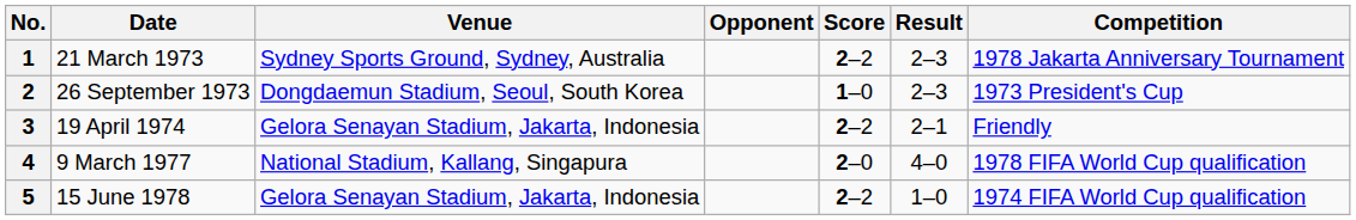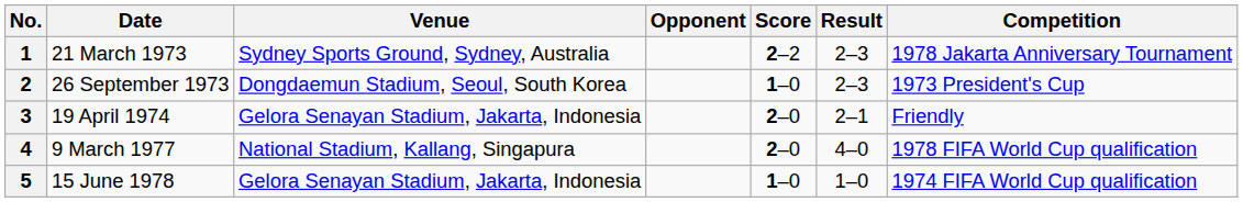 <table class="wikitable sortable">
 <tr>
 <th scope="col">No.</th>
 <th scope="col">Date</th>
 <th scope="col">Venue</th>
 <th scope="col">Opponent</th>
 <th scope="col">Score</th>
 <th scope="col">Result</th>
 <th scope="col">Competition</th>
 </tr>
 <tr>
 <th scope="row">1</th>
 <td>21 March 1973</td>
 <td><a href='#'>Sydney Sports Ground</a>, <a href='#'>Sydney</a>, Australia</td>
 <td></td>
 <td style="text-align:center"><strong>2</strong>–2</td>
 <td style="text-align:center">2–3</td>
 <td><a href='#'>1978 Jakarta Anniversary Tournament</a></td>
 </tr>
 <tr>
 <th scope="row">2</th>
 <td>26 September 1973</td>
 <td><a href='#'>Dongdaemun Stadium</a>, <a href='#'>Seoul</a>, South Korea</td>
 <td></td>
 <td style="text-align:center"><strong>1</strong>–0</td>
 <td style="text-align:center">2–3</td>
 <td><a href='#'>1973 President's Cup</a></td>
 </tr>
 <tr>
 <th scope="row">3</th>
 <td>19 April 1974</td>
 <td><a href='#'>Gelora Senayan Stadium</a>, <a href='#'>Jakarta</a>, Indonesia</td>
 <td></td>
-<td style="text-align:center"><strong>2</strong>–2</td>
+<td style="text-align:center"><strong>2</strong>–0</td>
 <td style="text-align:center">2–1</td>
 <td><a href='#'>Friendly</a></td>
 </tr>
 <tr>
 <th scope="row">4</th>
 <td>9 March 1977</td>
 <td><a href='#'>National Stadium</a>, <a href='#'>Kallang</a>, Singapura</td>
 <td></td>
 <td style="text-align:center"><strong>2</strong>–0</td>
 <td style="text-align:center">4–0</td>
 <td><a href='#'>1978 FIFA World Cup qualification</a></td>
 </tr>
 <tr>
 <th scope="row">5</th>
 <td>15 June 1978</td>
 <td><a href='#'>Gelora Senayan Stadium</a>, <a href='#'>Jakarta</a>, Indonesia</td>
 <td></td>
-<td style="text-align:center"><strong>2</strong>–2</td>
+<td style="text-align:center"><strong>1</strong>–0</td>
 <td style="text-align:center">1–0</td>
 <td><a href='#'>1974 FIFA World Cup qualification</a></td>
 </tr>
 </table>
